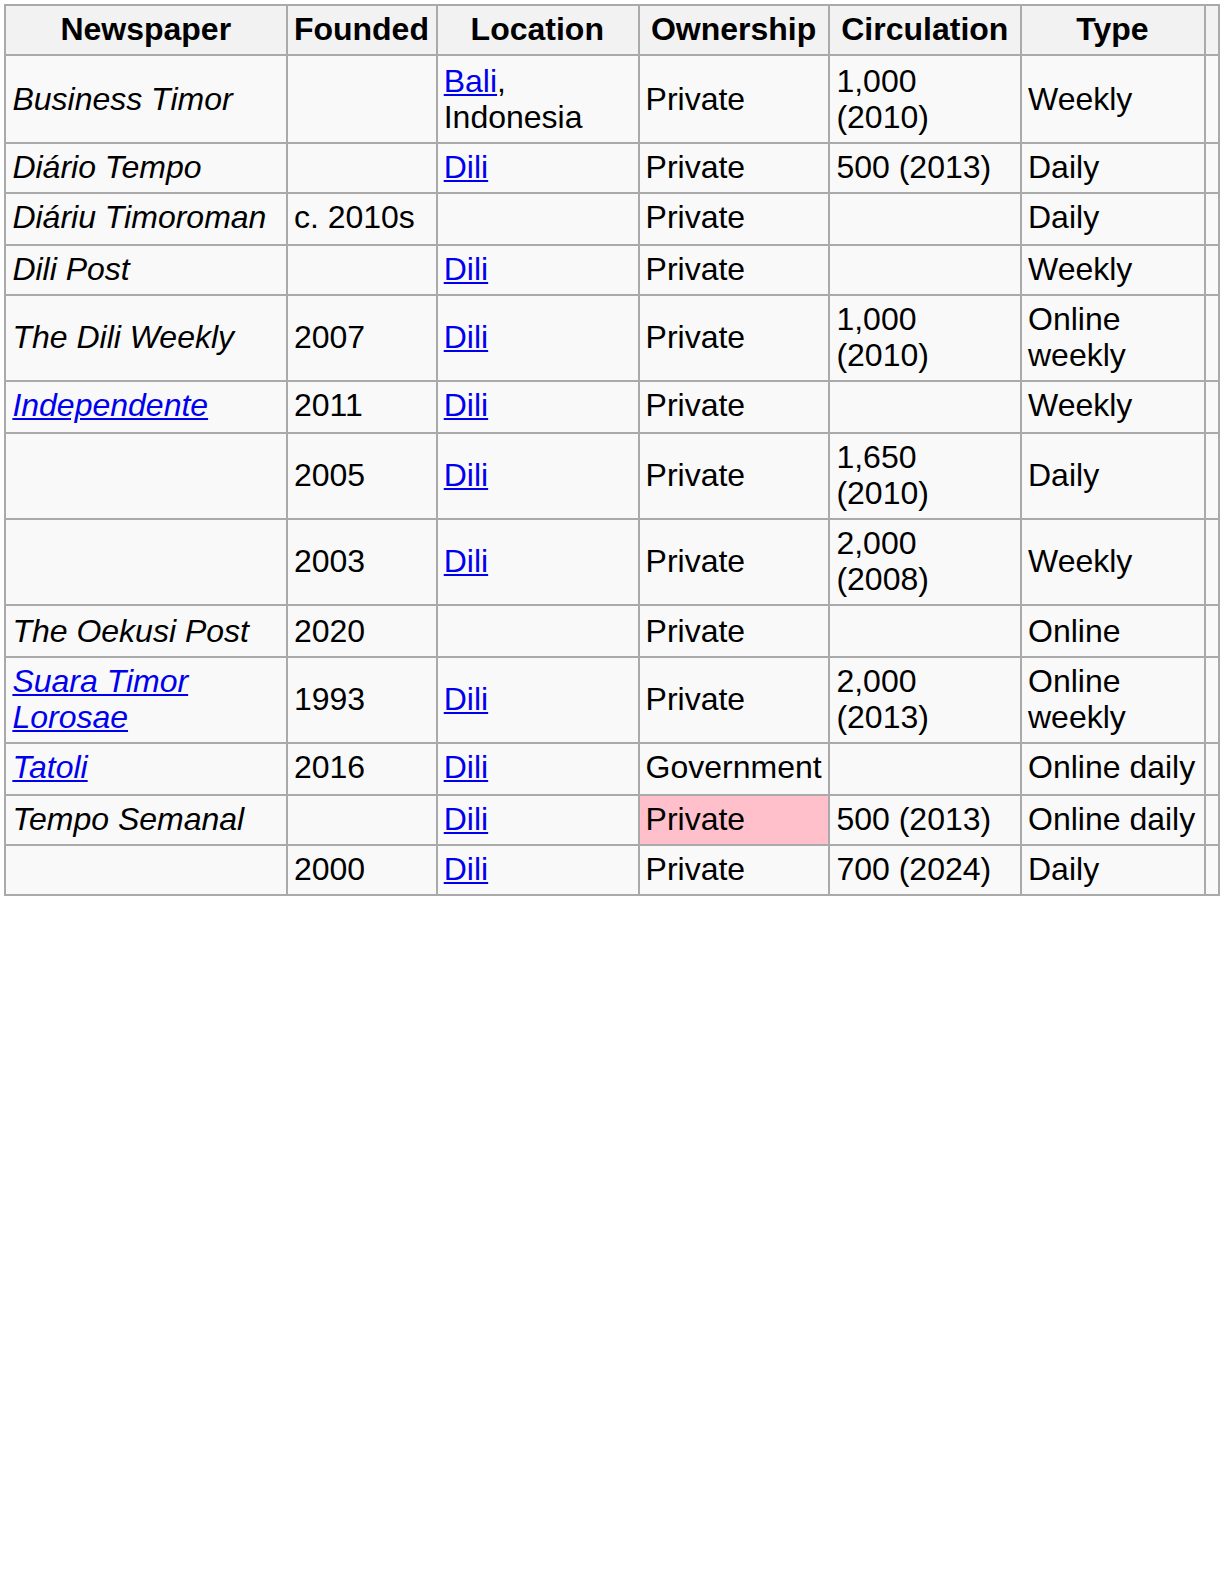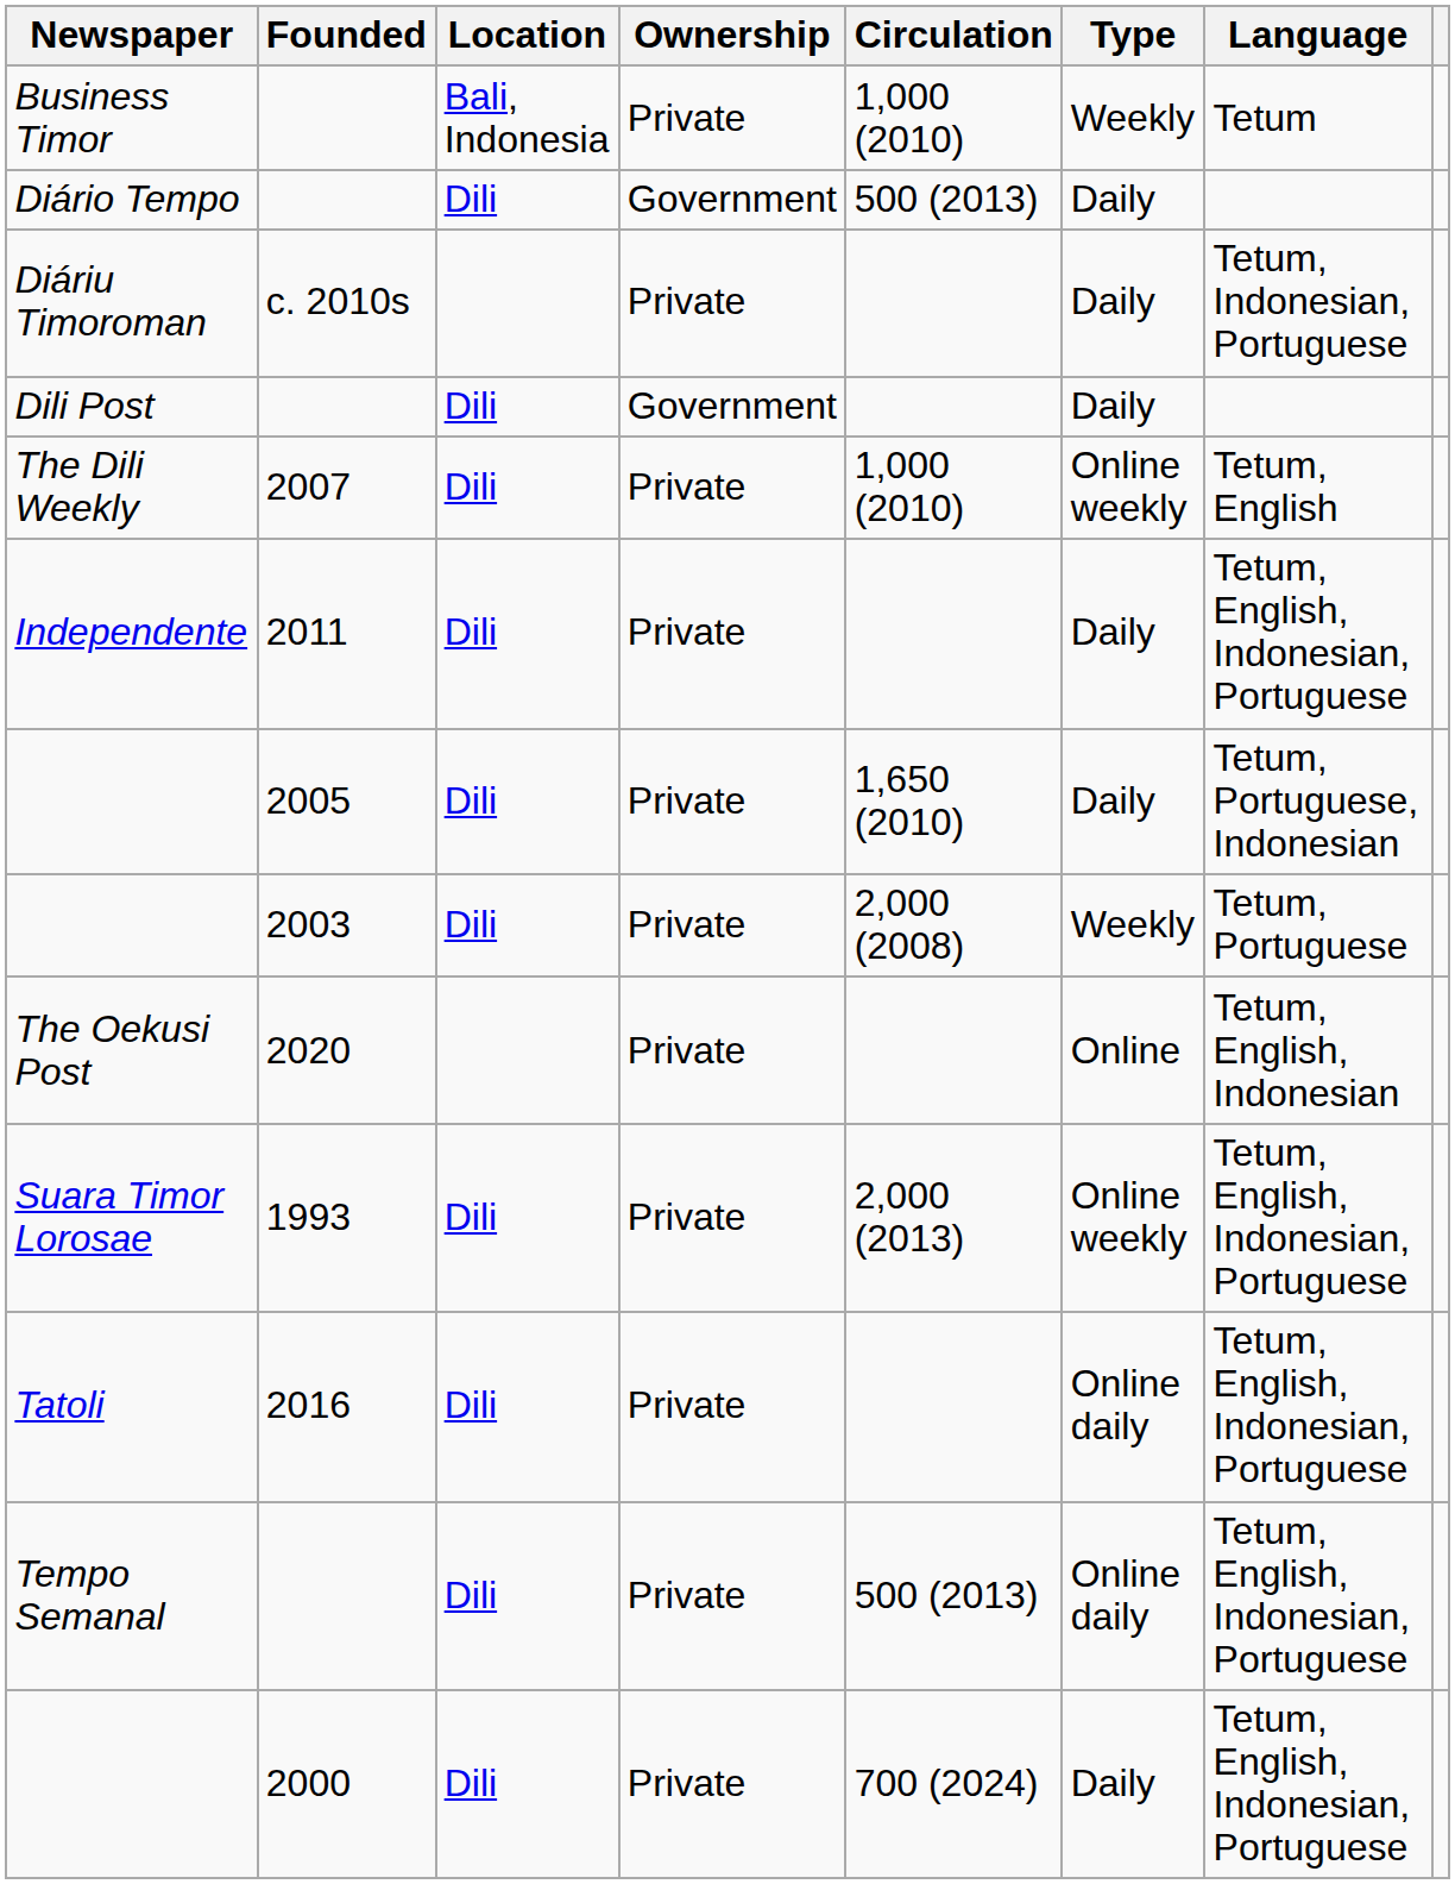 <table class="wikitable sortable" border="1">
 <tr>
 <th>Newspaper</th>
 <th>Founded</th>
 <th>Location</th>
 <th>Ownership</th>
 <th>Circulation</th>
 <th>Type</th>
+<th>Language</th>
 <th></th>
 </tr>
 <tr>
 <td><em>Business Timor</em></td>
 <td></td>
 <td><a href='#'>Bali</a>, Indonesia</td>
 <td>Private</td>
 <td>1,000 (2010)</td>
 <td>Weekly</td>
+<td>Tetum</td>
 <td></td>
 </tr>
 <tr>
 <td><em>Diário Tempo</em></td>
 <td></td>
 <td><a href='#'>Dili</a></td>
-<td>Private</td>
+<td>Government</td>
 <td>500 (2013)</td>
 <td>Daily</td>
+<td></td>
 <td></td>
 </tr>
 <tr>
 <td><em>Diáriu Timoroman</em></td>
 <td>c. 2010s</td>
 <td></td>
 <td>Private</td>
 <td></td>
 <td>Daily</td>
+<td>Tetum, Indonesian, Portuguese</td>
 <td></td>
 </tr>
 <tr>
 <td><em>Dili Post</em></td>
 <td></td>
 <td><a href='#'>Dili</a></td>
-<td>Private</td>
+<td>Government</td>
 <td></td>
-<td>Weekly</td>
+<td>Daily</td>
+<td></td>
 <td></td>
 </tr>
 <tr>
 <td><em>The Dili Weekly</em></td>
 <td>2007</td>
 <td><a href='#'>Dili</a></td>
 <td>Private</td>
 <td>1,000 (2010)</td>
 <td>Online weekly</td>
+<td>Tetum, English</td>
 <td></td>
 </tr>
 <tr>
 <td><a href='#'><em>Independente</em></a></td>
 <td>2011</td>
 <td><a href='#'>Dili</a></td>
 <td>Private</td>
 <td></td>
-<td>Weekly</td>
+<td>Daily</td>
+<td>Tetum, English, Indonesian, Portuguese</td>
 <td></td>
 </tr>
 <tr>
 <td><em></em></td>
 <td>2005</td>
 <td><a href='#'>Dili</a></td>
 <td>Private</td>
 <td>1,650 (2010)</td>
 <td>Daily</td>
+<td>Tetum, Portuguese, Indonesian</td>
 <td></td>
 </tr>
 <tr>
 <td><em></em></td>
 <td>2003</td>
 <td><a href='#'>Dili</a></td>
 <td>Private</td>
 <td>2,000 (2008)</td>
 <td>Weekly</td>
+<td>Tetum, Portuguese</td>
 <td></td>
 </tr>
 <tr>
 <td><em>The Oekusi Post</em></td>
 <td>2020</td>
 <td></td>
 <td>Private</td>
 <td></td>
 <td>Online</td>
+<td>Tetum, English, Indonesian</td>
 <td></td>
 </tr>
 <tr>
 <td><em><a href='#'>Suara Timor Lorosae</a></em></td>
 <td>1993</td>
 <td><a href='#'>Dili</a></td>
 <td>Private</td>
 <td>2,000 (2013)</td>
 <td>Online weekly</td>
+<td>Tetum, English, Indonesian, Portuguese</td>
 <td></td>
 </tr>
 <tr>
 <td><em><a href='#'>Tatoli</a></em></td>
 <td>2016</td>
 <td><a href='#'>Dili</a></td>
-<td>Government</td>
+<td>Private</td>
 <td></td>
 <td>Online daily</td>
+<td>Tetum, English, Indonesian, Portuguese</td>
 <td></td>
 </tr>
 <tr>
 <td><em>Tempo Semanal</em></td>
 <td></td>
 <td><a href='#'>Dili</a></td>
-<td style="background: pink;">Private</td>
+<td>Private</td>
 <td>500 (2013)</td>
 <td>Online daily</td>
+<td>Tetum, English, Indonesian, Portuguese</td>
 <td></td>
 </tr>
 <tr>
 <td><em></em></td>
 <td>2000</td>
 <td><a href='#'>Dili</a></td>
 <td>Private</td>
 <td>700 (2024)</td>
 <td>Daily</td>
+<td>Tetum, English, Indonesian, Portuguese</td>
 <td></td>
 </tr>
 </table>
